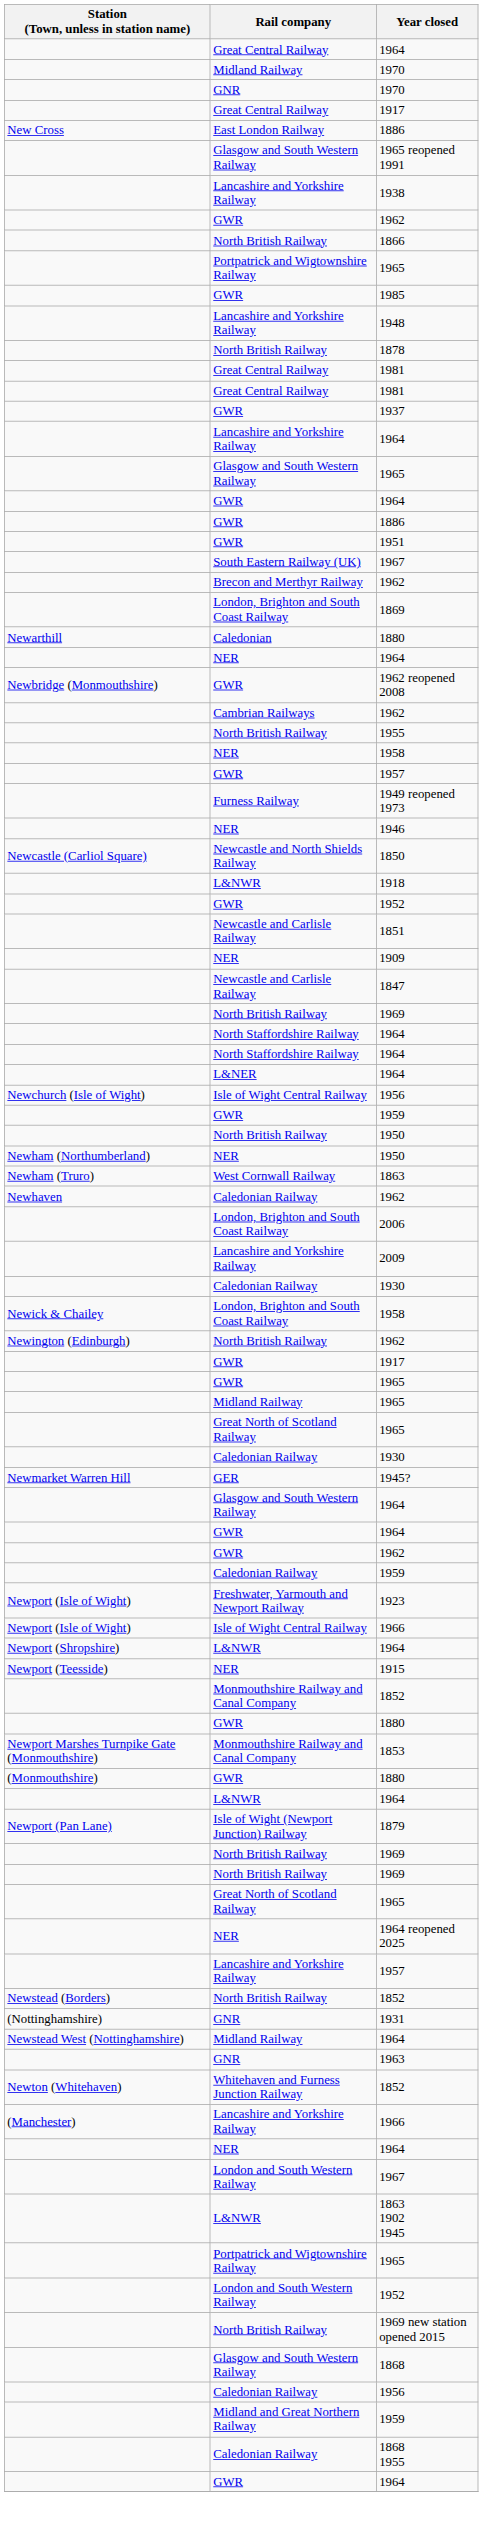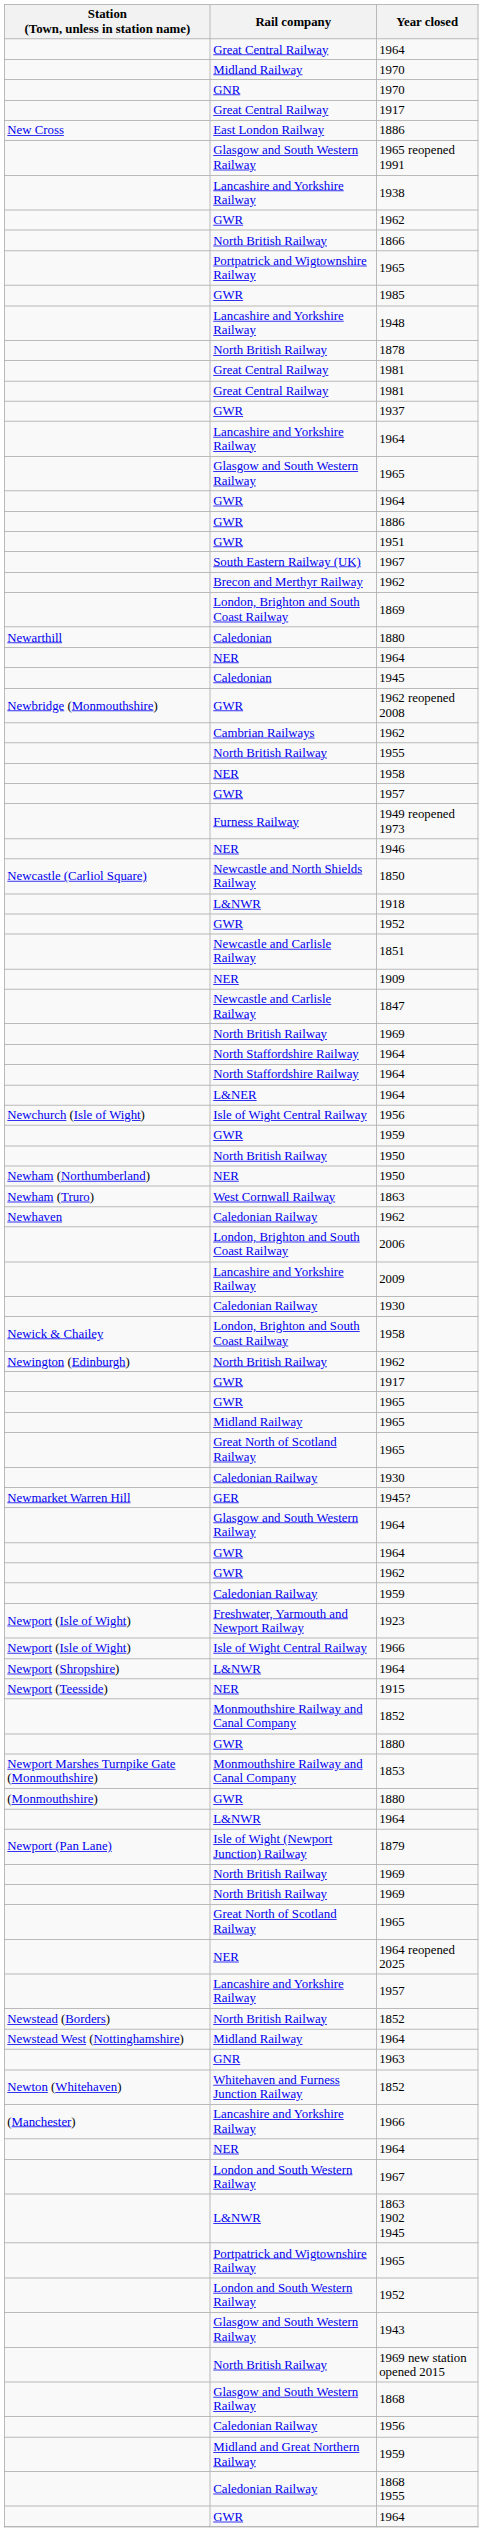 <table class="wikitable sortable">
 <tr>
 <th style="width:250px">Station<br>(Town, unless in station name)</th>
 <th style="width:200px">Rail company</th>
 <th style="width:120px">Year closed</th>
 </tr>
 <tr>
 <td></td>
 <td><a href='#'>Great Central Railway</a></td>
 <td>1964</td>
 </tr>
 <tr>
 <td></td>
 <td><a href='#'>Midland Railway</a></td>
 <td>1970</td>
 </tr>
 <tr>
 <td></td>
 <td><a href='#'>GNR</a></td>
 <td>1970</td>
 </tr>
 <tr>
 <td></td>
 <td><a href='#'>Great Central Railway</a></td>
 <td>1917</td>
 </tr>
 <tr>
 <td><a href='#'>New Cross</a></td>
 <td><a href='#'>East London Railway</a></td>
 <td>1886</td>
 </tr>
 <tr>
 <td></td>
 <td><a href='#'>Glasgow and South Western Railway</a></td>
 <td>1965 reopened 1991</td>
 </tr>
 <tr>
 <td></td>
 <td><a href='#'>Lancashire and Yorkshire Railway</a></td>
 <td>1938</td>
 </tr>
 <tr>
 <td></td>
 <td><a href='#'>GWR</a></td>
 <td>1962</td>
 </tr>
 <tr>
 <td></td>
 <td><a href='#'>North British Railway</a></td>
 <td>1866</td>
 </tr>
 <tr>
 <td></td>
 <td><a href='#'>Portpatrick and Wigtownshire Railway</a></td>
 <td>1965</td>
 </tr>
 <tr>
 <td></td>
 <td><a href='#'>GWR</a></td>
 <td>1985</td>
 </tr>
 <tr>
 <td></td>
 <td><a href='#'>Lancashire and Yorkshire Railway</a></td>
 <td>1948</td>
 </tr>
 <tr>
 <td></td>
 <td><a href='#'>North British Railway</a></td>
 <td>1878</td>
 </tr>
 <tr>
 <td></td>
 <td><a href='#'>Great Central Railway</a></td>
 <td>1981</td>
 </tr>
 <tr>
 <td></td>
 <td><a href='#'>Great Central Railway</a></td>
 <td>1981</td>
 </tr>
 <tr>
 <td></td>
 <td><a href='#'>GWR</a></td>
 <td>1937</td>
 </tr>
 <tr>
 <td></td>
 <td><a href='#'>Lancashire and Yorkshire Railway</a></td>
 <td>1964</td>
 </tr>
 <tr>
 <td></td>
 <td><a href='#'>Glasgow and South Western Railway</a></td>
 <td>1965</td>
 </tr>
 <tr>
 <td></td>
 <td><a href='#'>GWR</a></td>
 <td>1964</td>
 </tr>
 <tr>
 <td></td>
 <td><a href='#'>GWR</a></td>
 <td>1886</td>
 </tr>
 <tr>
 <td></td>
 <td><a href='#'>GWR</a></td>
 <td>1951</td>
 </tr>
 <tr>
 <td></td>
 <td><a href='#'>South Eastern Railway (UK)</a></td>
 <td>1967</td>
 </tr>
 <tr>
 <td></td>
 <td><a href='#'>Brecon and Merthyr Railway</a></td>
 <td>1962</td>
 </tr>
 <tr>
 <td></td>
 <td><a href='#'>London, Brighton and South Coast Railway</a></td>
 <td>1869</td>
 </tr>
 <tr>
 <td><a href='#'>Newarthill</a></td>
 <td><a href='#'>Caledonian</a></td>
 <td>1880</td>
 </tr>
 <tr>
 <td></td>
 <td><a href='#'>NER</a></td>
 <td>1964</td>
+</tr>
+<tr>
+<td></td>
+<td><a href='#'>Caledonian</a></td>
+<td>1945</td>
 </tr>
 <tr>
 <td><a href='#'>Newbridge</a> (<a href='#'>Monmouthshire</a>)</td>
 <td><a href='#'>GWR</a></td>
 <td>1962 reopened 2008</td>
 </tr>
 <tr>
 <td></td>
 <td><a href='#'>Cambrian Railways</a></td>
 <td>1962</td>
 </tr>
 <tr>
 <td></td>
 <td><a href='#'>North British Railway</a></td>
 <td>1955</td>
 </tr>
 <tr>
 <td></td>
 <td><a href='#'>NER</a></td>
 <td>1958</td>
 </tr>
 <tr>
 <td></td>
 <td><a href='#'>GWR</a></td>
 <td>1957</td>
 </tr>
 <tr>
 <td></td>
 <td><a href='#'>Furness Railway</a></td>
 <td>1949 reopened 1973</td>
 </tr>
 <tr>
 <td></td>
 <td><a href='#'>NER</a></td>
 <td>1946</td>
 </tr>
 <tr>
 <td><a href='#'>Newcastle (Carliol Square)</a></td>
 <td><a href='#'>Newcastle and North Shields Railway</a></td>
 <td>1850</td>
 </tr>
 <tr>
 <td></td>
 <td><a href='#'>L&NWR</a></td>
 <td>1918</td>
 </tr>
 <tr>
 <td></td>
 <td><a href='#'>GWR</a></td>
 <td>1952</td>
 </tr>
 <tr>
 <td></td>
 <td><a href='#'>Newcastle and Carlisle Railway</a></td>
 <td>1851</td>
 </tr>
 <tr>
 <td></td>
 <td><a href='#'>NER</a></td>
 <td>1909</td>
 </tr>
 <tr>
 <td></td>
 <td><a href='#'>Newcastle and Carlisle Railway</a></td>
 <td>1847</td>
 </tr>
 <tr>
 <td></td>
 <td><a href='#'>North British Railway</a></td>
 <td>1969</td>
 </tr>
 <tr>
 <td></td>
 <td><a href='#'>North Staffordshire Railway</a></td>
 <td>1964</td>
 </tr>
 <tr>
 <td></td>
 <td><a href='#'>North Staffordshire Railway</a></td>
 <td>1964</td>
 </tr>
 <tr>
 <td></td>
 <td><a href='#'>L&NER</a></td>
 <td>1964</td>
 </tr>
 <tr>
 <td><a href='#'>Newchurch</a> (<a href='#'>Isle of Wight</a>)</td>
 <td><a href='#'>Isle of Wight Central Railway</a></td>
 <td>1956</td>
 </tr>
 <tr>
 <td></td>
 <td><a href='#'>GWR</a></td>
 <td>1959</td>
 </tr>
 <tr>
 <td></td>
 <td><a href='#'>North British Railway</a></td>
 <td>1950</td>
 </tr>
 <tr>
 <td><a href='#'>Newham</a> (<a href='#'>Northumberland</a>)</td>
 <td><a href='#'>NER</a></td>
 <td>1950</td>
 </tr>
 <tr>
 <td><a href='#'>Newham</a> (<a href='#'>Truro</a>)</td>
 <td><a href='#'>West Cornwall Railway</a></td>
 <td>1863</td>
 </tr>
 <tr>
 <td><a href='#'>Newhaven</a></td>
 <td><a href='#'>Caledonian Railway</a></td>
 <td>1962</td>
 </tr>
 <tr>
 <td></td>
 <td><a href='#'>London, Brighton and South Coast Railway</a></td>
 <td>2006</td>
 </tr>
 <tr>
 <td></td>
 <td><a href='#'>Lancashire and Yorkshire Railway</a></td>
 <td>2009</td>
 </tr>
 <tr>
 <td></td>
 <td><a href='#'>Caledonian Railway</a></td>
 <td>1930</td>
 </tr>
 <tr>
 <td><a href='#'>Newick & Chailey</a></td>
 <td><a href='#'>London, Brighton and South Coast Railway</a></td>
 <td>1958</td>
 </tr>
 <tr>
 <td><a href='#'>Newington</a> (<a href='#'>Edinburgh</a>)</td>
 <td><a href='#'>North British Railway</a></td>
 <td>1962</td>
 </tr>
 <tr>
 <td></td>
 <td><a href='#'>GWR</a></td>
 <td>1917</td>
 </tr>
 <tr>
 <td></td>
 <td><a href='#'>GWR</a></td>
 <td>1965</td>
 </tr>
 <tr>
 <td></td>
 <td><a href='#'>Midland Railway</a></td>
 <td>1965</td>
 </tr>
 <tr>
 <td></td>
 <td><a href='#'>Great North of Scotland Railway</a></td>
 <td>1965</td>
 </tr>
 <tr>
 <td></td>
 <td><a href='#'>Caledonian Railway</a></td>
 <td>1930</td>
 </tr>
 <tr>
 <td><a href='#'>Newmarket Warren Hill</a></td>
 <td><a href='#'>GER</a></td>
 <td>1945?</td>
 </tr>
 <tr>
 <td></td>
 <td><a href='#'>Glasgow and South Western Railway</a></td>
 <td>1964</td>
 </tr>
 <tr>
 <td></td>
 <td><a href='#'>GWR</a></td>
 <td>1964</td>
 </tr>
 <tr>
 <td></td>
 <td><a href='#'>GWR</a></td>
 <td>1962</td>
 </tr>
 <tr>
 <td></td>
 <td><a href='#'>Caledonian Railway</a></td>
 <td>1959</td>
 </tr>
 <tr>
 <td><a href='#'>Newport</a> (<a href='#'>Isle of Wight</a>)</td>
 <td><a href='#'>Freshwater, Yarmouth and Newport Railway</a></td>
 <td>1923</td>
 </tr>
 <tr>
 <td><a href='#'>Newport</a> (<a href='#'>Isle of Wight</a>)</td>
 <td><a href='#'>Isle of Wight Central Railway</a></td>
 <td>1966</td>
 </tr>
 <tr>
 <td><a href='#'>Newport</a> (<a href='#'>Shropshire</a>)</td>
 <td><a href='#'>L&NWR</a></td>
 <td>1964</td>
 </tr>
 <tr>
 <td><a href='#'>Newport</a> (<a href='#'>Teesside</a>)</td>
 <td><a href='#'>NER</a></td>
 <td>1915</td>
 </tr>
 <tr>
 <td></td>
 <td><a href='#'>Monmouthshire Railway and Canal Company</a></td>
 <td>1852</td>
 </tr>
 <tr>
 <td></td>
 <td><a href='#'>GWR</a></td>
 <td>1880</td>
 </tr>
 <tr>
 <td><a href='#'>Newport Marshes Turnpike Gate</a> (<a href='#'>Monmouthshire</a>)</td>
 <td><a href='#'>Monmouthshire Railway and Canal Company</a></td>
 <td>1853</td>
 </tr>
 <tr>
 <td> (<a href='#'>Monmouthshire</a>)</td>
 <td><a href='#'>GWR</a></td>
 <td>1880</td>
 </tr>
 <tr>
 <td></td>
 <td><a href='#'>L&NWR</a></td>
 <td>1964</td>
 </tr>
 <tr>
 <td><a href='#'>Newport (Pan Lane)</a></td>
 <td><a href='#'>Isle of Wight (Newport Junction) Railway</a></td>
 <td>1879</td>
 </tr>
 <tr>
 <td></td>
 <td><a href='#'>North British Railway</a></td>
 <td>1969</td>
 </tr>
 <tr>
 <td></td>
 <td><a href='#'>North British Railway</a></td>
 <td>1969</td>
 </tr>
 <tr>
 <td></td>
 <td><a href='#'>Great North of Scotland Railway</a></td>
 <td>1965</td>
 </tr>
 <tr>
 <td></td>
 <td><a href='#'>NER</a></td>
 <td>1964 reopened 2025</td>
 </tr>
 <tr>
 <td></td>
 <td><a href='#'>Lancashire and Yorkshire Railway</a></td>
 <td>1957</td>
 </tr>
 <tr>
 <td><a href='#'>Newstead</a> (<a href='#'>Borders</a>)</td>
 <td><a href='#'>North British Railway</a></td>
 <td>1852</td>
 </tr>
 <tr>
-<td> (Nottinghamshire)</td>
-<td><a href='#'>GNR</a></td>
-<td>1931</td>
-</tr>
-<tr>
 <td><a href='#'>Newstead West</a> (<a href='#'>Nottinghamshire</a>)</td>
 <td><a href='#'>Midland Railway</a></td>
 <td>1964</td>
 </tr>
 <tr>
 <td></td>
 <td><a href='#'>GNR</a></td>
 <td>1963</td>
 </tr>
 <tr>
 <td><a href='#'>Newton</a> (<a href='#'>Whitehaven</a>)</td>
 <td><a href='#'>Whitehaven and Furness Junction Railway</a></td>
 <td>1852</td>
 </tr>
 <tr>
 <td> (<a href='#'>Manchester</a>)</td>
 <td><a href='#'>Lancashire and Yorkshire Railway</a></td>
 <td>1966</td>
 </tr>
 <tr>
 <td></td>
 <td><a href='#'>NER</a></td>
 <td>1964</td>
 </tr>
 <tr>
 <td></td>
 <td><a href='#'>London and South Western Railway</a></td>
 <td>1967</td>
 </tr>
 <tr>
 <td></td>
 <td><a href='#'>L&NWR</a></td>
 <td>1863<br>1902<br>1945</td>
 </tr>
 <tr>
 <td></td>
 <td><a href='#'>Portpatrick and Wigtownshire Railway</a></td>
 <td>1965</td>
 </tr>
 <tr>
 <td></td>
 <td><a href='#'>London and South Western Railway</a></td>
 <td>1952</td>
 </tr>
 <tr>
 <td></td>
+<td><a href='#'>Glasgow and South Western Railway</a></td>
+<td>1943</td>
+</tr>
+<tr>
+<td></td>
 <td><a href='#'>North British Railway</a></td>
 <td>1969 new station opened 2015</td>
 </tr>
 <tr>
 <td></td>
 <td><a href='#'>Glasgow and South Western Railway</a></td>
 <td>1868</td>
 </tr>
 <tr>
 <td></td>
 <td><a href='#'>Caledonian Railway</a></td>
 <td>1956</td>
 </tr>
 <tr>
 <td></td>
 <td><a href='#'>Midland and Great Northern Railway</a></td>
 <td>1959</td>
 </tr>
 <tr>
 <td></td>
 <td><a href='#'>Caledonian Railway</a></td>
 <td>1868<br>1955</td>
 </tr>
 <tr>
 <td></td>
 <td><a href='#'>GWR</a></td>
 <td>1964</td>
 </tr>
 <tr>
 </tr>
 </table>
